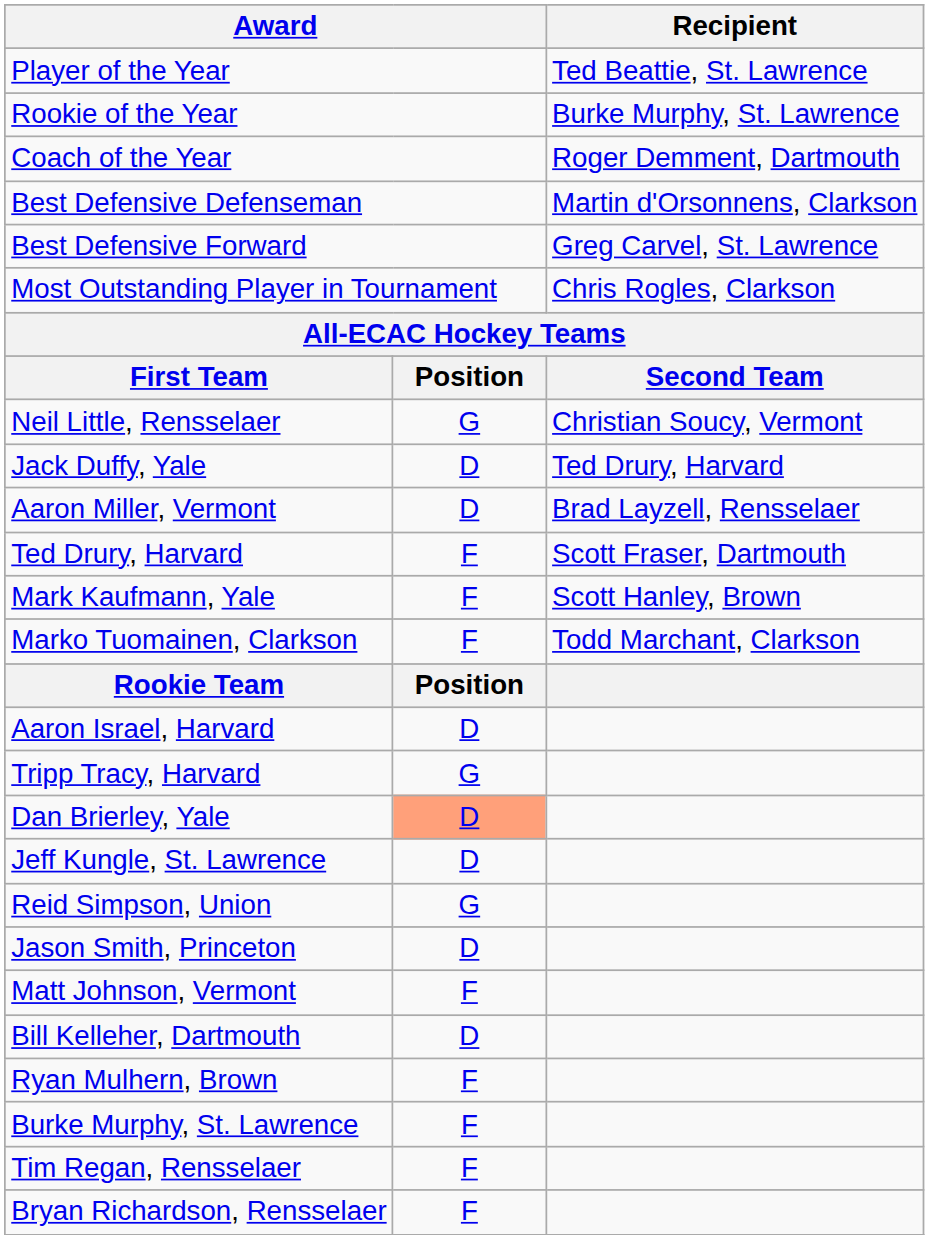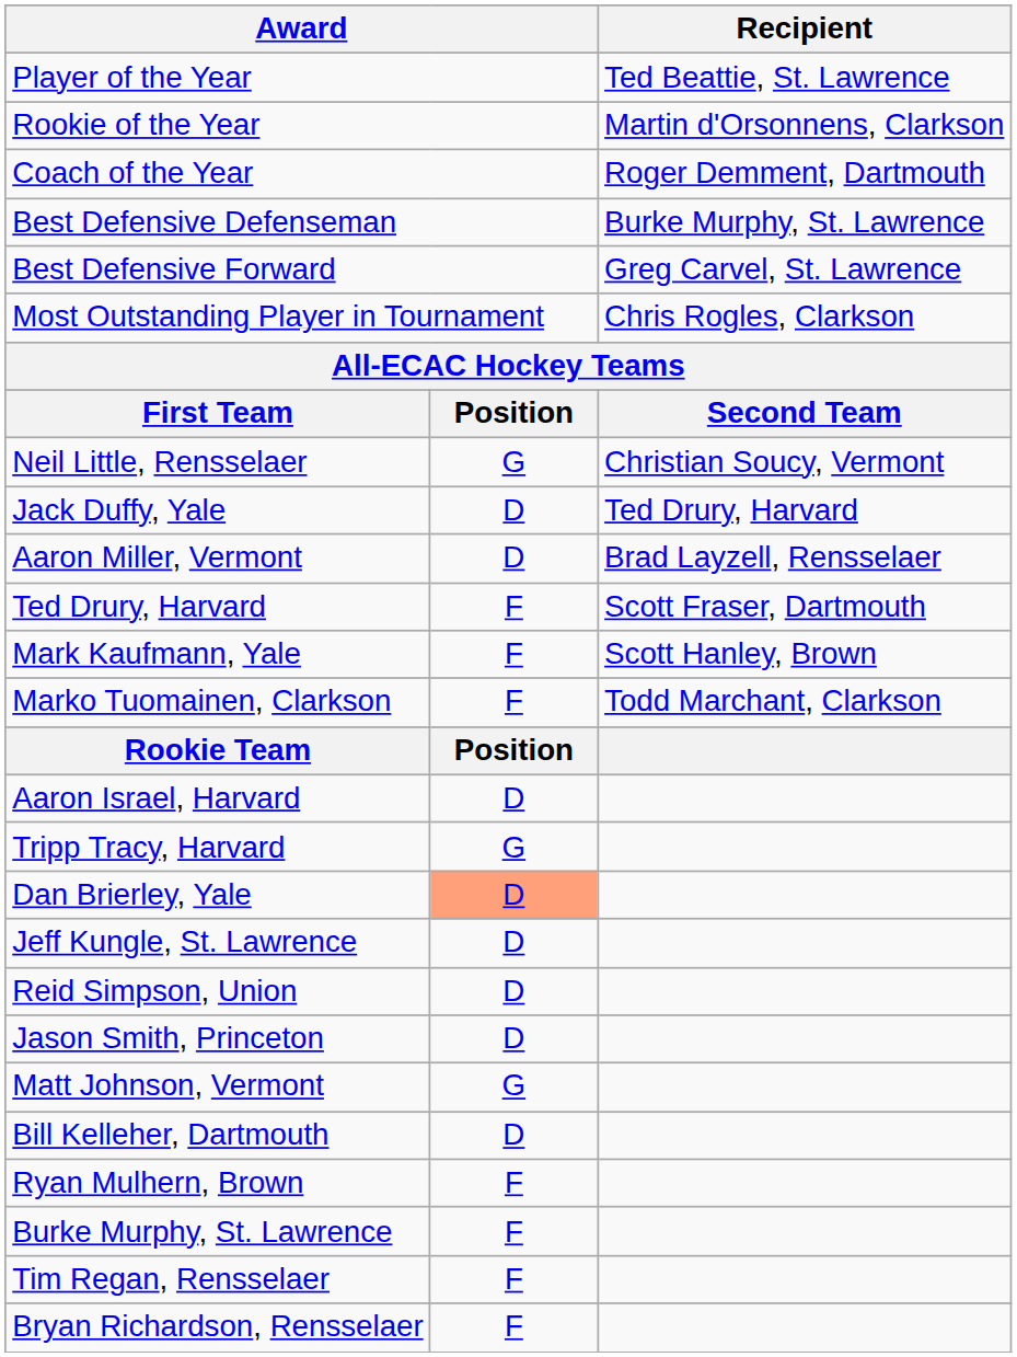 <table class="wikitable">
 <tr>
 <th colspan=2><a href='#'>Award</a></th>
 <th>Recipient</th>
 </tr>
 <tr>
 <td colspan=2><a href='#'>Player of the Year</a></td>
 <td><a href='#'>Ted Beattie</a>, <a href='#'>St. Lawrence</a></td>
 </tr>
 <tr>
 <td colspan=2><a href='#'>Rookie of the Year</a></td>
-<td><a href='#'>Burke Murphy</a>, <a href='#'>St. Lawrence</a></td>
+<td><a href='#'>Martin d'Orsonnens</a>, <a href='#'>Clarkson</a></td>
 </tr>
 <tr>
 <td colspan=2><a href='#'>Coach of the Year</a></td>
 <td><a href='#'>Roger Demment</a>, <a href='#'>Dartmouth</a></td>
 </tr>
 <tr>
 <td colspan=2><a href='#'>Best Defensive Defenseman</a></td>
-<td><a href='#'>Martin d'Orsonnens</a>, <a href='#'>Clarkson</a></td>
+<td><a href='#'>Burke Murphy</a>, <a href='#'>St. Lawrence</a></td>
 </tr>
 <tr>
 <td colspan=2><a href='#'>Best Defensive Forward</a></td>
 <td><a href='#'>Greg Carvel</a>, <a href='#'>St. Lawrence</a></td>
 </tr>
 <tr>
 <td colspan=2><a href='#'>Most Outstanding Player in Tournament</a></td>
 <td><a href='#'>Chris Rogles</a>, <a href='#'>Clarkson</a></td>
 </tr>
 <tr>
 <th colspan=3><a href='#'>All-ECAC Hockey Teams</a></th>
 </tr>
 <tr>
 <th><a href='#'>First Team</a></th>
 <th>  Position  </th>
 <th><a href='#'>Second Team</a></th>
 </tr>
 <tr>
 <td><a href='#'>Neil Little</a>, <a href='#'>Rensselaer</a></td>
 <td align=center><a href='#'>G</a></td>
 <td><a href='#'>Christian Soucy</a>, <a href='#'>Vermont</a></td>
 </tr>
 <tr>
 <td><a href='#'>Jack Duffy</a>, <a href='#'>Yale</a></td>
 <td align=center><a href='#'>D</a></td>
 <td><a href='#'>Ted Drury</a>, <a href='#'>Harvard</a></td>
 </tr>
 <tr>
 <td><a href='#'>Aaron Miller</a>, <a href='#'>Vermont</a></td>
 <td align=center><a href='#'>D</a></td>
 <td><a href='#'>Brad Layzell</a>, <a href='#'>Rensselaer</a></td>
 </tr>
 <tr>
 <td><a href='#'>Ted Drury</a>, <a href='#'>Harvard</a></td>
 <td align=center><a href='#'>F</a></td>
 <td><a href='#'>Scott Fraser</a>, <a href='#'>Dartmouth</a></td>
 </tr>
 <tr>
 <td><a href='#'>Mark Kaufmann</a>, <a href='#'>Yale</a></td>
 <td align=center><a href='#'>F</a></td>
 <td><a href='#'>Scott Hanley</a>, <a href='#'>Brown</a></td>
 </tr>
 <tr>
 <td><a href='#'>Marko Tuomainen</a>, <a href='#'>Clarkson</a></td>
 <td align=center><a href='#'>F</a></td>
 <td><a href='#'>Todd Marchant</a>, <a href='#'>Clarkson</a></td>
 </tr>
 <tr>
 <th><a href='#'>Rookie Team</a></th>
 <th>  Position  </th>
 <th></th>
 </tr>
 <tr>
 <td><a href='#'>Aaron Israel</a>, <a href='#'>Harvard</a></td>
 <td align=center><a href='#'>D</a></td>
 <td></td>
 </tr>
 <tr>
 <td><a href='#'>Tripp Tracy</a>, <a href='#'>Harvard</a></td>
 <td align=center><a href='#'>G</a></td>
 <td></td>
 </tr>
 <tr>
 <td><a href='#'>Dan Brierley</a>, <a href='#'>Yale</a></td>
 <td align=center style="background: lightsalmon;"><a href='#'>D</a></td>
 <td></td>
 </tr>
 <tr>
 <td><a href='#'>Jeff Kungle</a>, <a href='#'>St. Lawrence</a></td>
 <td align=center><a href='#'>D</a></td>
 <td></td>
 </tr>
 <tr>
 <td><a href='#'>Reid Simpson</a>, <a href='#'>Union</a></td>
-<td align=center><a href='#'>G</a></td>
+<td align=center><a href='#'>D</a></td>
 <td></td>
 </tr>
 <tr>
 <td><a href='#'>Jason Smith</a>, <a href='#'>Princeton</a></td>
 <td align=center><a href='#'>D</a></td>
 <td></td>
 </tr>
 <tr>
 <td><a href='#'>Matt Johnson</a>, <a href='#'>Vermont</a></td>
-<td align=center><a href='#'>F</a></td>
+<td align=center><a href='#'>G</a></td>
 <td></td>
 </tr>
 <tr>
 <td><a href='#'>Bill Kelleher</a>, <a href='#'>Dartmouth</a></td>
 <td align=center><a href='#'>D</a></td>
 <td></td>
 </tr>
 <tr>
 <td><a href='#'>Ryan Mulhern</a>, <a href='#'>Brown</a></td>
 <td align=center><a href='#'>F</a></td>
 <td></td>
 </tr>
 <tr>
 <td><a href='#'>Burke Murphy</a>, <a href='#'>St. Lawrence</a></td>
 <td align=center><a href='#'>F</a></td>
 <td></td>
 </tr>
 <tr>
 <td><a href='#'>Tim Regan</a>, <a href='#'>Rensselaer</a></td>
 <td align=center><a href='#'>F</a></td>
 <td></td>
 </tr>
 <tr>
 <td><a href='#'>Bryan Richardson</a>, <a href='#'>Rensselaer</a></td>
 <td align=center><a href='#'>F</a></td>
 <td></td>
 </tr>
 <tr>
 </tr>
 </table>
